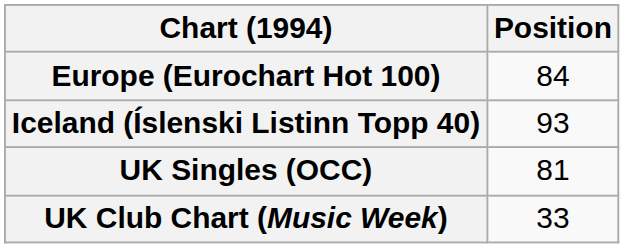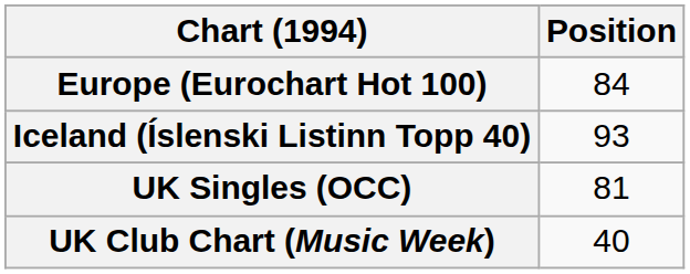 <table class="wikitable sortable plainrowheaders" style="text-align:center">
 <tr>
 <th>Chart (1994)</th>
 <th>Position</th>
 </tr>
 <tr>
 <th scope="row">Europe (Eurochart Hot 100)</th>
 <td>84</td>
 </tr>
 <tr>
 <th scope="row">Iceland (Íslenski Listinn Topp 40)</th>
 <td>93</td>
 </tr>
 <tr>
 <th scope="row">UK Singles (OCC)</th>
 <td>81</td>
 </tr>
 <tr>
 <th scope="row">UK Club Chart (<em>Music Week</em>)</th>
-<td>33</td>
+<td>40</td>
 </tr>
 </table>
